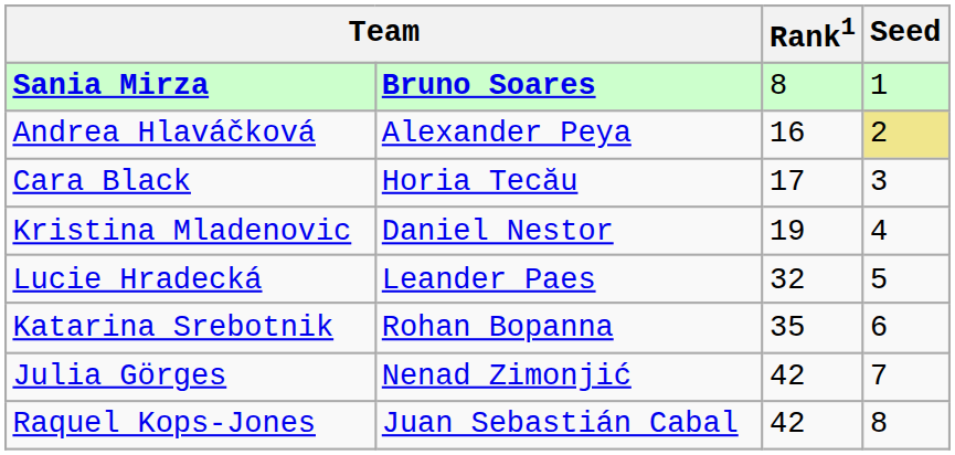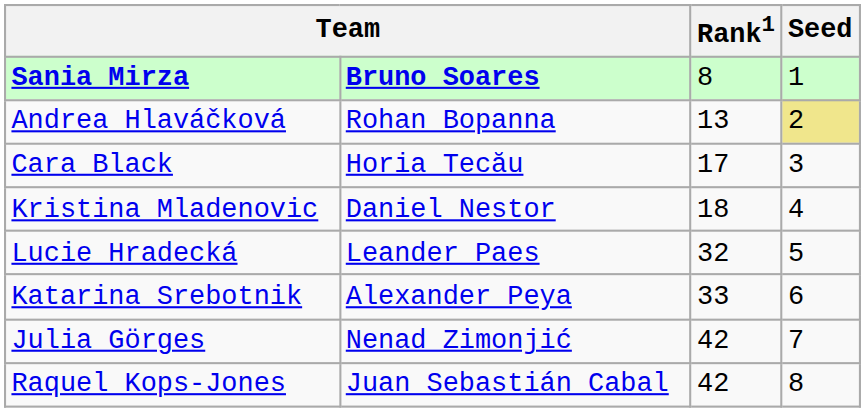 <table class="wikitable collapsible ">
 <tr>
 <th width="325" colspan=2>Team</th>
 <th>Rank<sup>1</sup></th>
 <th>Seed</th>
 </tr>
 <tr style="background:#cfc;">
 <td><strong> <a href='#'>Sania Mirza</a></strong></td>
 <td><strong> <a href='#'>Bruno Soares</a></strong></td>
 <td>8</td>
 <td>1</td>
 </tr>
 <tr>
 <td> <a href='#'>Andrea Hlaváčková</a></td>
-<td> <a href='#'>Alexander Peya</a></td>
-<td>16</td>
+<td> <a href='#'>Rohan Bopanna</a></td>
+<td>13</td>
 <td style="background: khaki;">2</td>
 </tr>
 <tr>
 <td> <a href='#'>Cara Black</a></td>
 <td> <a href='#'>Horia Tecău</a></td>
 <td>17</td>
 <td>3</td>
 </tr>
 <tr>
 <td> <a href='#'>Kristina Mladenovic</a></td>
 <td> <a href='#'>Daniel Nestor</a></td>
-<td>19</td>
+<td>18</td>
 <td>4</td>
 </tr>
 <tr>
 <td> <a href='#'>Lucie Hradecká</a></td>
 <td> <a href='#'>Leander Paes</a></td>
 <td>32</td>
 <td>5</td>
 </tr>
 <tr>
 <td> <a href='#'>Katarina Srebotnik</a></td>
-<td> <a href='#'>Rohan Bopanna</a></td>
-<td>35</td>
+<td> <a href='#'>Alexander Peya</a></td>
+<td>33</td>
 <td>6</td>
 </tr>
 <tr>
 <td> <a href='#'>Julia Görges</a></td>
 <td> <a href='#'>Nenad Zimonjić</a></td>
 <td>42</td>
 <td>7</td>
 </tr>
 <tr>
 <td> <a href='#'>Raquel Kops-Jones</a></td>
 <td> <a href='#'>Juan Sebastián Cabal</a></td>
 <td>42</td>
 <td>8</td>
 </tr>
 </table>
